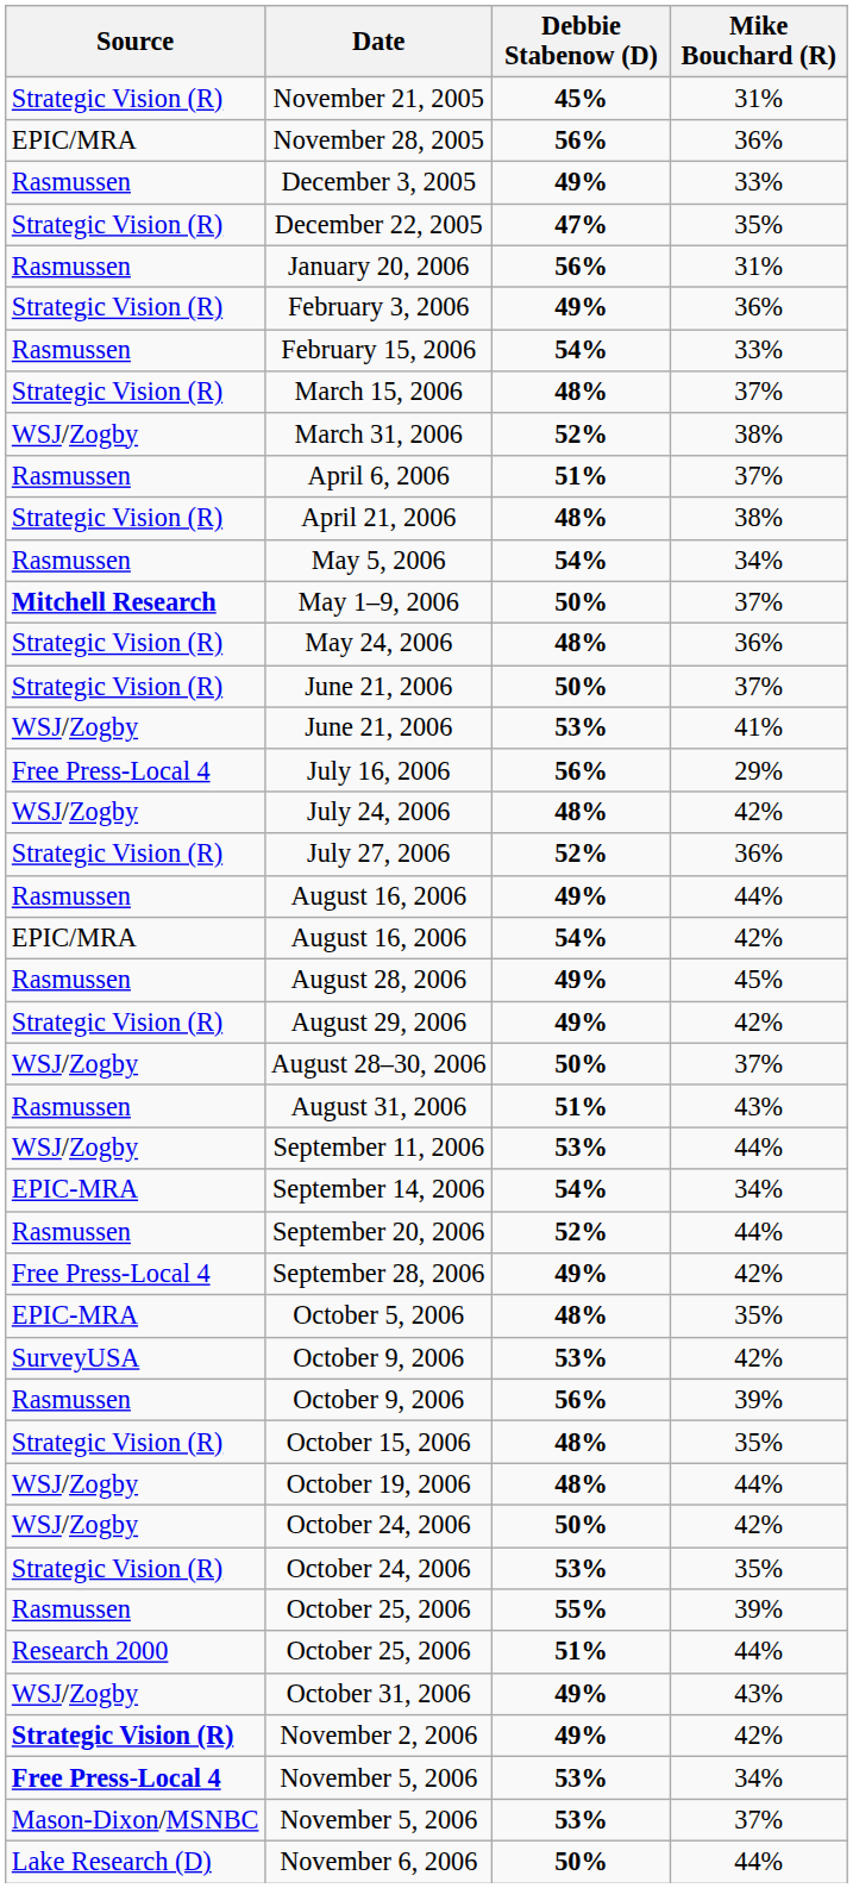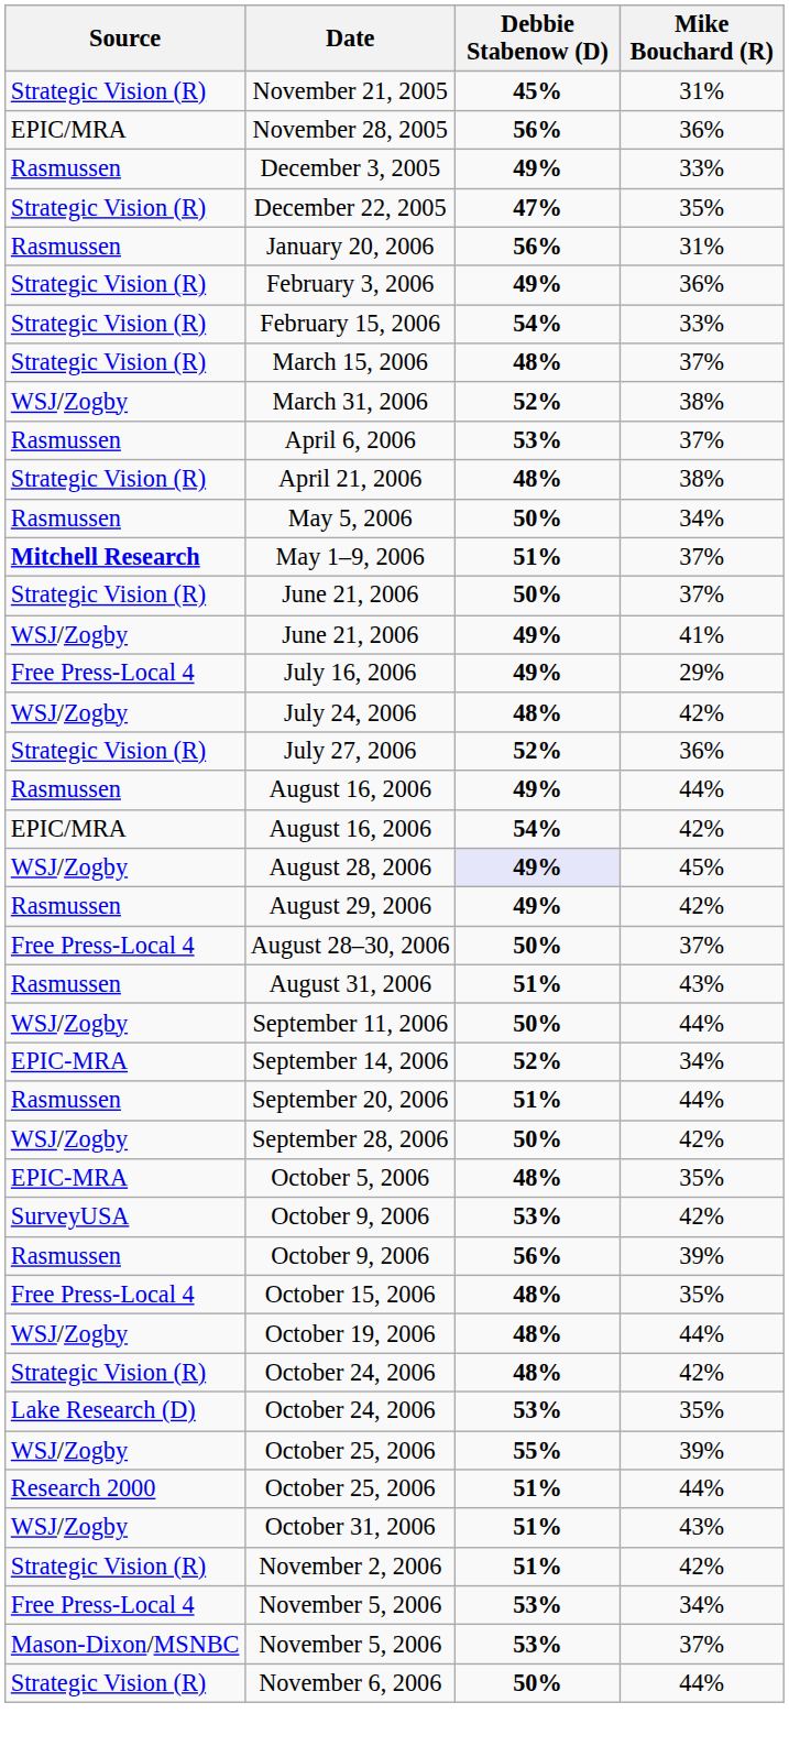 <table class="wikitable" style="text-align:center">
 <tr bgcolor=lightgrey>
 <th>Source</th>
 <th>Date</th>
 <th style="width:100px;">Debbie<br>Stabenow (D)</th>
 <th style="width:100px;">Mike<br>Bouchard (R)</th>
 </tr>
 <tr>
 <td align=left><a href='#'>Strategic Vision (R)</a></td>
 <td>November 21, 2005</td>
 <td><strong>45%</strong></td>
 <td>31%</td>
 </tr>
 <tr>
 <td align=left>EPIC/MRA</td>
 <td>November 28, 2005</td>
 <td><strong>56%</strong></td>
 <td>36%</td>
 </tr>
 <tr>
 <td align=left><a href='#'>Rasmussen</a></td>
 <td>December 3, 2005</td>
 <td><strong>49%</strong></td>
 <td>33%</td>
 </tr>
 <tr>
 <td align=left><a href='#'>Strategic Vision (R)</a></td>
 <td>December 22, 2005</td>
 <td><strong>47%</strong></td>
 <td>35%</td>
 </tr>
 <tr>
 <td align=left><a href='#'>Rasmussen</a></td>
 <td>January 20, 2006</td>
 <td><strong>56%</strong></td>
 <td>31%</td>
 </tr>
 <tr>
 <td align=left><a href='#'>Strategic Vision (R)</a></td>
 <td>February 3, 2006</td>
 <td><strong>49%</strong></td>
 <td>36%</td>
 </tr>
 <tr>
-<td align=left><a href='#'>Rasmussen</a></td>
+<td align=left><a href='#'>Strategic Vision (R)</a></td>
 <td>February 15, 2006</td>
 <td><strong>54%</strong></td>
 <td>33%</td>
 </tr>
 <tr>
 <td align=left><a href='#'>Strategic Vision (R)</a></td>
 <td>March 15, 2006</td>
 <td><strong>48%</strong></td>
 <td>37%</td>
 </tr>
 <tr>
 <td align=left><a href='#'>WSJ</a>/<a href='#'>Zogby</a></td>
 <td>March 31, 2006</td>
 <td><strong>52%</strong></td>
 <td>38%</td>
 </tr>
 <tr>
 <td align=left><a href='#'>Rasmussen</a></td>
 <td>April 6, 2006</td>
-<td><strong>51%</strong></td>
+<td><strong>53%</strong></td>
 <td>37%</td>
 </tr>
 <tr>
 <td align=left><a href='#'>Strategic Vision (R)</a></td>
 <td>April 21, 2006</td>
 <td><strong>48%</strong></td>
 <td>38%</td>
 </tr>
 <tr>
 <td align=left><a href='#'>Rasmussen</a></td>
 <td>May 5, 2006</td>
-<td><strong>54%</strong></td>
+<td><strong>50%</strong></td>
 <td>34%</td>
 </tr>
 <tr>
 <td align=left><strong><a href='#'>Mitchell Research</a></strong></td>
 <td>May 1–9, 2006</td>
-<td><strong>50%</strong></td>
+<td><strong>51%</strong></td>
 <td>37%</td>
-</tr>
-<tr>
-<td align=left><a href='#'>Strategic Vision (R)</a></td>
-<td>May 24, 2006</td>
-<td><strong>48%</strong></td>
-<td>36%</td>
 </tr>
 <tr>
 <td align=left><a href='#'>Strategic Vision (R)</a></td>
 <td>June 21, 2006</td>
 <td><strong>50%</strong></td>
 <td>37%</td>
 </tr>
 <tr>
 <td align=left><a href='#'>WSJ</a>/<a href='#'>Zogby</a></td>
 <td>June 21, 2006</td>
-<td><strong>53%</strong></td>
+<td><strong>49%</strong></td>
 <td>41%</td>
 </tr>
 <tr>
 <td align=left><a href='#'>Free Press-Local 4</a></td>
 <td>July 16, 2006</td>
-<td><strong>56%</strong></td>
+<td><strong>49%</strong></td>
 <td>29%</td>
 </tr>
 <tr>
 <td align=left><a href='#'>WSJ</a>/<a href='#'>Zogby</a></td>
 <td>July 24, 2006</td>
 <td><strong>48%</strong></td>
 <td>42%</td>
 </tr>
 <tr>
 <td align=left><a href='#'>Strategic Vision (R)</a></td>
 <td>July 27, 2006</td>
 <td><strong>52%</strong></td>
 <td>36%</td>
 </tr>
 <tr>
 <td align=left><a href='#'>Rasmussen</a></td>
 <td>August 16, 2006</td>
 <td><strong>49%</strong></td>
 <td>44%</td>
 </tr>
 <tr>
 <td align=left>EPIC/MRA</td>
 <td>August 16, 2006</td>
 <td><strong>54%</strong></td>
 <td>42%</td>
 </tr>
 <tr>
-<td align=left><a href='#'>Rasmussen</a></td>
+<td align=left><a href='#'>WSJ</a>/<a href='#'>Zogby</a></td>
 <td>August 28, 2006</td>
-<td><strong>49%</strong></td>
+<td style="background: lavender;"><strong>49%</strong></td>
 <td>45%</td>
 </tr>
 <tr>
-<td align=left><a href='#'>Strategic Vision (R)</a></td>
+<td align=left><a href='#'>Rasmussen</a></td>
 <td>August 29, 2006</td>
 <td><strong>49%</strong></td>
 <td>42%</td>
 </tr>
 <tr>
-<td align=left><a href='#'>WSJ</a>/<a href='#'>Zogby</a></td>
+<td align=left><a href='#'>Free Press-Local 4</a></td>
 <td>August 28–30, 2006</td>
 <td><strong>50%</strong></td>
 <td>37%</td>
 </tr>
 <tr>
 <td align=left><a href='#'>Rasmussen</a></td>
 <td>August 31, 2006</td>
 <td><strong>51%</strong></td>
 <td>43%</td>
 </tr>
 <tr>
 <td align=left><a href='#'>WSJ</a>/<a href='#'>Zogby</a></td>
 <td>September 11, 2006</td>
-<td><strong>53%</strong></td>
+<td><strong>50%</strong></td>
 <td>44%</td>
 </tr>
 <tr>
 <td align=left><a href='#'>EPIC-MRA</a></td>
 <td>September 14, 2006</td>
-<td><strong>54%</strong></td>
+<td><strong>52%</strong></td>
 <td>34%</td>
 </tr>
 <tr>
 <td align=left><a href='#'>Rasmussen</a></td>
 <td>September 20, 2006</td>
-<td><strong>52%</strong></td>
+<td><strong>51%</strong></td>
 <td>44%</td>
 </tr>
 <tr>
-<td align=left><a href='#'>Free Press-Local 4</a></td>
+<td align=left><a href='#'>WSJ</a>/<a href='#'>Zogby</a></td>
 <td>September 28, 2006</td>
-<td><strong>49%</strong></td>
+<td><strong>50%</strong></td>
 <td>42%</td>
 </tr>
 <tr>
 <td align=left><a href='#'>EPIC-MRA</a></td>
 <td>October 5, 2006</td>
 <td><strong>48%</strong></td>
 <td>35%</td>
 </tr>
 <tr>
 <td align=left><a href='#'>SurveyUSA</a></td>
 <td>October 9, 2006</td>
 <td><strong>53%</strong></td>
 <td>42%</td>
 </tr>
 <tr>
 <td align=left><a href='#'>Rasmussen</a></td>
 <td>October 9, 2006</td>
 <td><strong>56%</strong></td>
 <td>39%</td>
 </tr>
 <tr>
-<td align=left><a href='#'>Strategic Vision (R)</a></td>
+<td align=left><a href='#'>Free Press-Local 4</a></td>
 <td>October 15, 2006</td>
 <td><strong>48%</strong></td>
 <td>35%</td>
 </tr>
 <tr>
 <td align=left><a href='#'>WSJ</a>/<a href='#'>Zogby</a></td>
 <td>October 19, 2006</td>
 <td><strong>48%</strong></td>
 <td>44%</td>
 </tr>
 <tr>
-<td align=left><a href='#'>WSJ</a>/<a href='#'>Zogby</a></td>
+<td align=left><a href='#'>Strategic Vision (R)</a></td>
 <td>October 24, 2006</td>
-<td><strong>50%</strong></td>
+<td><strong>48%</strong></td>
 <td>42%</td>
 </tr>
 <tr>
-<td align=left><a href='#'>Strategic Vision (R)</a></td>
+<td align=left><a href='#'>Lake Research (D)</a></td>
 <td>October 24, 2006</td>
 <td><strong>53%</strong></td>
 <td>35%</td>
 </tr>
 <tr>
-<td align=left><a href='#'>Rasmussen</a></td>
+<td align=left><a href='#'>WSJ</a>/<a href='#'>Zogby</a></td>
 <td>October 25, 2006</td>
 <td><strong>55%</strong></td>
 <td>39%</td>
 </tr>
 <tr>
 <td align=left><a href='#'>Research 2000</a></td>
 <td>October 25, 2006</td>
 <td><strong>51%</strong></td>
 <td>44%</td>
 </tr>
 <tr>
 <td align=left><a href='#'>WSJ</a>/<a href='#'>Zogby</a></td>
 <td>October 31, 2006</td>
-<td><strong>49%</strong></td>
+<td><strong>51%</strong></td>
 <td>43%</td>
 </tr>
 <tr>
-<td align=left><strong><a href='#'>Strategic Vision (R)</a></strong></td>
+<td align=left><a href='#'>Strategic Vision (R)</a></td>
 <td>November 2, 2006</td>
-<td><strong>49%</strong></td>
+<td><strong>51%</strong></td>
 <td>42%</td>
 </tr>
 <tr>
-<td align=left><strong><a href='#'>Free Press-Local 4</a></strong></td>
+<td align=left><a href='#'>Free Press-Local 4</a></td>
 <td>November 5, 2006</td>
 <td><strong>53%</strong></td>
 <td>34%</td>
 </tr>
 <tr>
 <td align=left><a href='#'>Mason-Dixon</a>/<a href='#'>MSNBC</a></td>
 <td>November 5, 2006</td>
 <td><strong>53%</strong></td>
 <td>37%</td>
 </tr>
 <tr>
-<td align=left><a href='#'>Lake Research (D)</a></td>
+<td align=left><a href='#'>Strategic Vision (R)</a></td>
 <td>November 6, 2006</td>
 <td><strong>50%</strong></td>
 <td>44%</td>
 </tr>
 </table>
